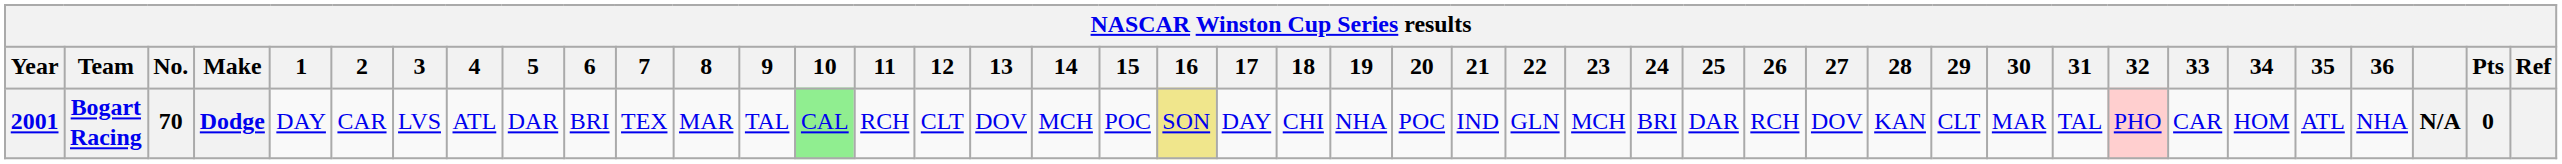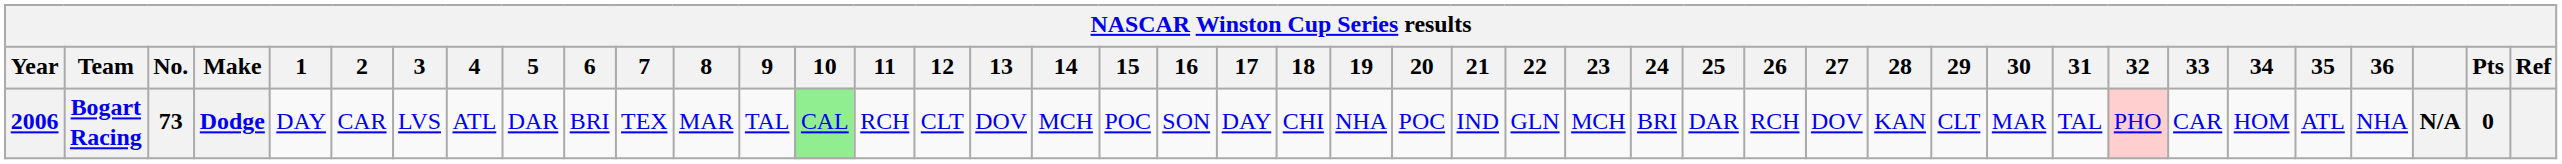 <table class="wikitable" style="text-align:center; font-size:75%">
 <tr>
 <th colspan=45><a href='#'>NASCAR</a> <a href='#'>Winston Cup Series</a> results</th>
 </tr>
 <tr>
 <th>Year</th>
 <th>Team</th>
 <th>No.</th>
 <th>Make</th>
 <th>1</th>
 <th>2</th>
 <th>3</th>
 <th>4</th>
 <th>5</th>
 <th>6</th>
 <th>7</th>
 <th>8</th>
 <th>9</th>
 <th>10</th>
 <th>11</th>
 <th>12</th>
 <th>13</th>
 <th>14</th>
 <th>15</th>
 <th>16</th>
 <th>17</th>
 <th>18</th>
 <th>19</th>
 <th>20</th>
 <th>21</th>
 <th>22</th>
 <th>23</th>
 <th>24</th>
 <th>25</th>
 <th>26</th>
 <th>27</th>
 <th>28</th>
 <th>29</th>
 <th>30</th>
 <th>31</th>
 <th>32</th>
 <th>33</th>
 <th>34</th>
 <th>35</th>
 <th>36</th>
 <th></th>
 <th>Pts</th>
 <th>Ref</th>
 </tr>
 <tr>
-<th><a href='#'>2001</a></th>
+<th><a href='#'>2006</a></th>
 <th><a href='#'>Bogart Racing</a></th>
-<th>70</th>
+<th>73</th>
 <th><a href='#'>Dodge</a></th>
 <td><a href='#'>DAY</a></td>
 <td><a href='#'>CAR</a></td>
 <td><a href='#'>LVS</a></td>
 <td><a href='#'>ATL</a></td>
 <td><a href='#'>DAR</a></td>
 <td><a href='#'>BRI</a></td>
 <td><a href='#'>TEX</a></td>
 <td><a href='#'>MAR</a></td>
 <td><a href='#'>TAL</a></td>
 <td style="background: lightgreen;"><a href='#'>CAL</a></td>
 <td><a href='#'>RCH</a></td>
 <td><a href='#'>CLT</a></td>
 <td><a href='#'>DOV</a></td>
 <td><a href='#'>MCH</a></td>
 <td><a href='#'>POC</a></td>
-<td style="background: khaki;"><a href='#'>SON</a></td>
+<td><a href='#'>SON</a></td>
 <td><a href='#'>DAY</a></td>
 <td><a href='#'>CHI</a></td>
 <td><a href='#'>NHA</a></td>
 <td><a href='#'>POC</a></td>
 <td><a href='#'>IND</a></td>
 <td><a href='#'>GLN</a></td>
 <td><a href='#'>MCH</a></td>
 <td><a href='#'>BRI</a></td>
 <td><a href='#'>DAR</a></td>
 <td><a href='#'>RCH</a></td>
 <td><a href='#'>DOV</a></td>
 <td><a href='#'>KAN</a></td>
 <td><a href='#'>CLT</a></td>
 <td><a href='#'>MAR</a></td>
 <td><a href='#'>TAL</a></td>
 <td style="background:#FFCFCF;"><a href='#'>PHO</a><br></td>
 <td><a href='#'>CAR</a></td>
 <td><a href='#'>HOM</a></td>
 <td><a href='#'>ATL</a></td>
 <td><a href='#'>NHA</a></td>
 <th>N/A</th>
 <th>0</th>
 <th></th>
 </tr>
 </table>
